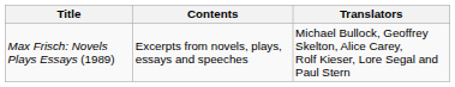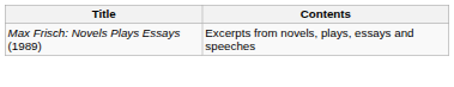 <table class="wikitable">
 <tr>
 <th>Title</th>
 <th>Contents</th>
-<th>Translators</th>
 </tr>
 <tr>
 <td><em>Max Frisch: Novels Plays Essays</em> (1989)</td>
 <td>Excerpts from novels, plays, essays and speeches</td>
-<td>Michael Bullock, Geoffrey Skelton, Alice Carey,<br>Rolf Kieser, Lore Segal and Paul Stern</td>
 </tr>
 </table>
